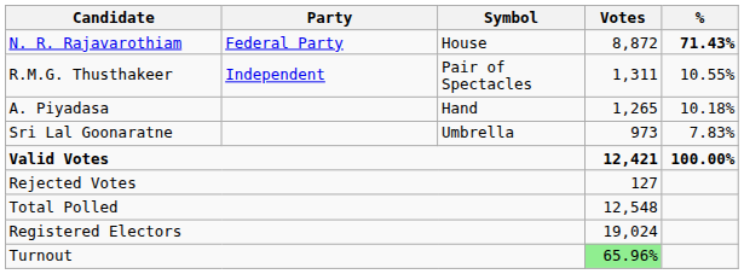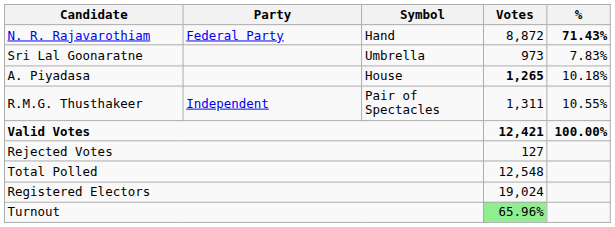 <table class="wikitable" border="1" style="text-align:right;">
 <tr>
 <th align=left width="180">Candidate</th>
 <th align=left width="180">Party</th>
 <th align=left width="120">Symbol</th>
 <th align=left width="60">Votes</th>
 <th align=left width="60">%</th>
 </tr>
 <tr>
 <td align=left><a href='#'>N. R. Rajavarothiam</a></td>
 <td align=left><a href='#'>Federal Party</a></td>
-<td align=left>House</td>
+<td align=left>Hand</td>
 <td>8,872</td>
 <td><strong>71.43%</strong></td>
+</tr>
+<tr>
+<td align=left>Sri Lal Goonaratne</td>
+<td></td>
+<td align=left>Umbrella</td>
+<td>973</td>
+<td>7.83%</td>
+</tr>
+<tr>
+<td align=left>A. Piyadasa</td>
+<td></td>
+<td align=left>House</td>
+<td><strong>1,265</strong></td>
+<td>10.18%</td>
 </tr>
 <tr>
 <td align=left>R.M.G. Thusthakeer</td>
 <td align=left><a href='#'>Independent</a></td>
 <td align=left>Pair of Spectacles</td>
 <td>1,311</td>
 <td>10.55%</td>
-</tr>
-<tr>
-<td align=left>A. Piyadasa</td>
-<td></td>
-<td align=left>Hand</td>
-<td>1,265</td>
-<td>10.18%</td>
-</tr>
-<tr>
-<td align=left>Sri Lal Goonaratne</td>
-<td></td>
-<td align=left>Umbrella</td>
-<td>973</td>
-<td>7.83%</td>
 </tr>
 <tr>
 <td align=left colspan=3><strong>Valid Votes</strong></td>
 <td><strong>12,421</strong></td>
 <td><strong>100.00%</strong></td>
 </tr>
 <tr>
 <td align=left colspan=3>Rejected Votes</td>
 <td>127</td>
 <td></td>
 </tr>
 <tr>
 <td align=left colspan=3>Total Polled</td>
 <td>12,548</td>
 <td></td>
 </tr>
 <tr>
 <td align=left colspan=3>Registered Electors</td>
 <td>19,024</td>
 <td></td>
 </tr>
 <tr>
 <td align=left colspan=3>Turnout</td>
 <td style="background: lightgreen;">65.96%</td>
 <td></td>
 </tr>
 </table>
